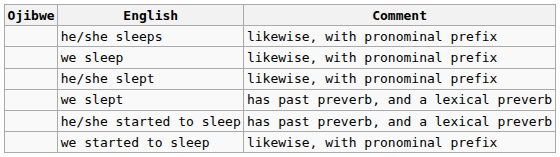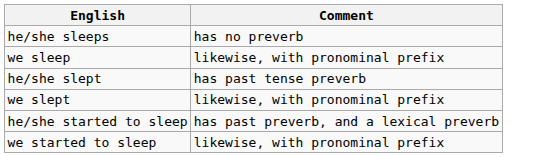 <table class="wikitable">
 <tr>
-<th>Ojibwe</th>
 <th>English</th>
 <th>Comment</th>
 </tr>
 <tr>
-<td></td>
 <td>he/she sleeps</td>
-<td>likewise, with pronominal prefix</td>
+<td>has no preverb</td>
 </tr>
 <tr>
-<td></td>
 <td>we sleep</td>
 <td>likewise, with pronominal prefix</td>
 </tr>
 <tr>
-<td></td>
 <td>he/she slept</td>
+<td>has past tense preverb</td>
+</tr>
+<tr>
+<td>we slept</td>
 <td>likewise, with pronominal prefix</td>
 </tr>
 <tr>
-<td></td>
-<td>we slept</td>
-<td>has past preverb, and a lexical preverb</td>
-</tr>
-<tr>
-<td></td>
 <td>he/she started to sleep</td>
 <td>has past preverb, and a lexical preverb</td>
 </tr>
 <tr>
-<td></td>
 <td>we started to sleep</td>
 <td>likewise, with pronominal prefix</td>
 </tr>
 </table>
